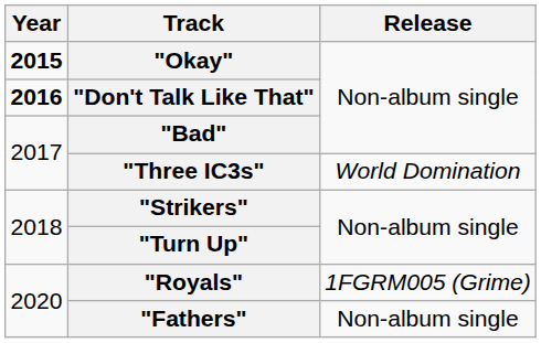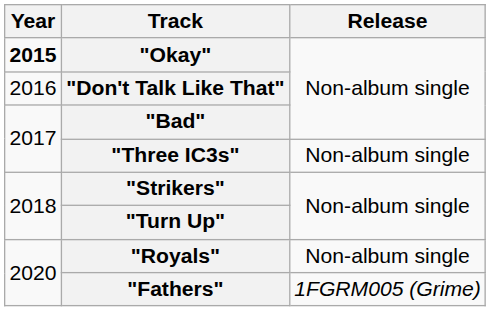 <table class="wikitable plainrowheaders" style="text-align:center;">
 <tr>
 <th scope="col">Year</th>
 <th scope="col">Track</th>
 <th scope="col">Release</th>
 </tr>
 <tr>
 <td><strong>2015</strong></td>
 <th scope="row">"Okay"</th>
 <td rowspan="3">Non-album single</td>
 </tr>
 <tr>
-<td><strong>2016</strong></td>
+<td>2016</td>
 <th scope="row">"Don't Talk Like That"</th>
 </tr>
 <tr>
 <td rowspan="2">2017</td>
 <th scope="row">"Bad"</th>
 </tr>
 <tr>
 <th scope="row">"Three IC3s"</th>
-<td><em>World Domination</em></td>
+<td>Non-album single</td>
 </tr>
 <tr>
 <td rowspan="2">2018</td>
 <th scope="row">"Strikers"</th>
 <td rowspan="2">Non-album single</td>
 </tr>
 <tr>
 <th scope="row">"Turn Up"</th>
 </tr>
 <tr>
 <td rowspan="2">2020</td>
 <th scope="row">"Royals"</th>
-<td><em>1FGRM005 (Grime)</em></td>
+<td>Non-album single</td>
 </tr>
 <tr>
 <th scope="row">"Fathers"</th>
-<td>Non-album single</td>
+<td><em>1FGRM005 (Grime)</em></td>
 </tr>
 </table>
